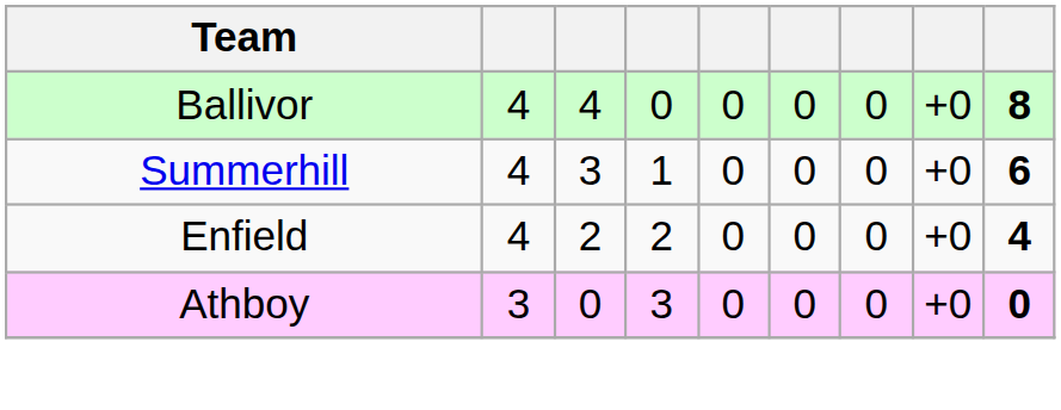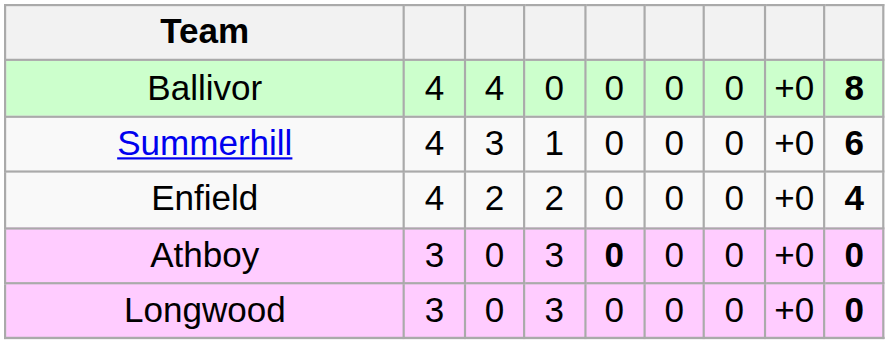 <table class="wikitable" style="text-align:center">
 <tr>
 <th width="175">Team</th>
 <th width="20"></th>
 <th width="20"></th>
 <th width="20"></th>
 <th width="20"></th>
 <th width="20"></th>
 <th width="20"></th>
 <th width="20"></th>
 <th width="20"></th>
 </tr>
 <tr style="background:#cfc;">
 <td>Ballivor</td>
 <td>4</td>
 <td>4</td>
 <td>0</td>
 <td>0</td>
 <td>0</td>
 <td>0</td>
 <td>+0</td>
 <td><strong>8</strong></td>
 </tr>
 <tr>
 <td><a href='#'>Summerhill</a></td>
 <td>4</td>
 <td>3</td>
 <td>1</td>
 <td>0</td>
 <td>0</td>
 <td>0</td>
 <td>+0</td>
 <td><strong>6</strong></td>
 </tr>
 <tr>
 <td>Enfield</td>
 <td>4</td>
 <td>2</td>
 <td>2</td>
 <td>0</td>
 <td>0</td>
 <td>0</td>
 <td>+0</td>
 <td><strong>4</strong></td>
 </tr>
 <tr style="background:#fcf;">
 <td>Athboy</td>
 <td>3</td>
 <td>0</td>
 <td>3</td>
+<td><strong>0</strong></td>
+<td>0</td>
+<td>0</td>
+<td>+0</td>
+<td><strong>0</strong></td>
+</tr>
+<tr style="background:#fcf;">
+<td>Longwood</td>
+<td>3</td>
+<td>0</td>
+<td>3</td>
 <td>0</td>
 <td>0</td>
 <td>0</td>
 <td>+0</td>
 <td><strong>0</strong></td>
 </tr>
 <tr>
 </tr>
 </table>
